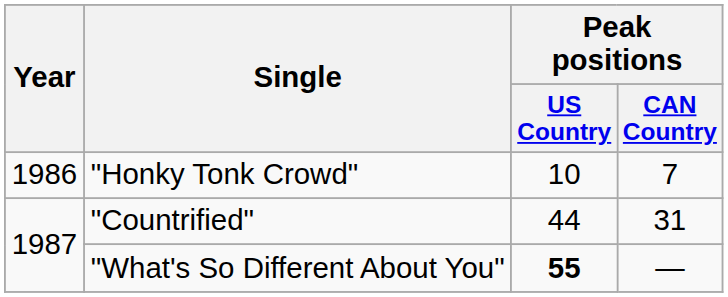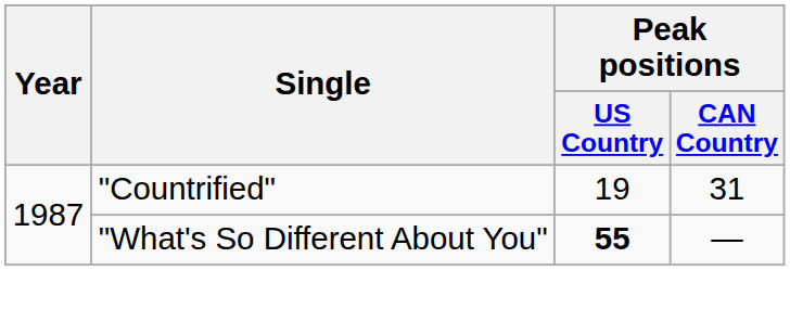 <table class="wikitable" style="text-align:center;">
 <tr>
 <th rowspan="2">Year</th>
 <th rowspan="2">Single</th>
 <th colspan="2">Peak positions</th>
 </tr>
 <tr style="font-size:smaller;">
 <th width="50"><a href='#'>US Country</a></th>
 <th width="50"><a href='#'>CAN Country</a></th>
 </tr>
 <tr>
-<td>1986</td>
-<td align="left">"Honky Tonk Crowd"</td>
-<td>10</td>
-<td>7</td>
-</tr>
-<tr>
 <td rowspan="2">1987</td>
 <td align="left">"Countrified"</td>
-<td>44</td>
+<td>19</td>
 <td>31</td>
 </tr>
 <tr>
 <td align="left">"What's So Different About You"</td>
 <td><strong>55</strong></td>
 <td>—</td>
 </tr>
 </table>
